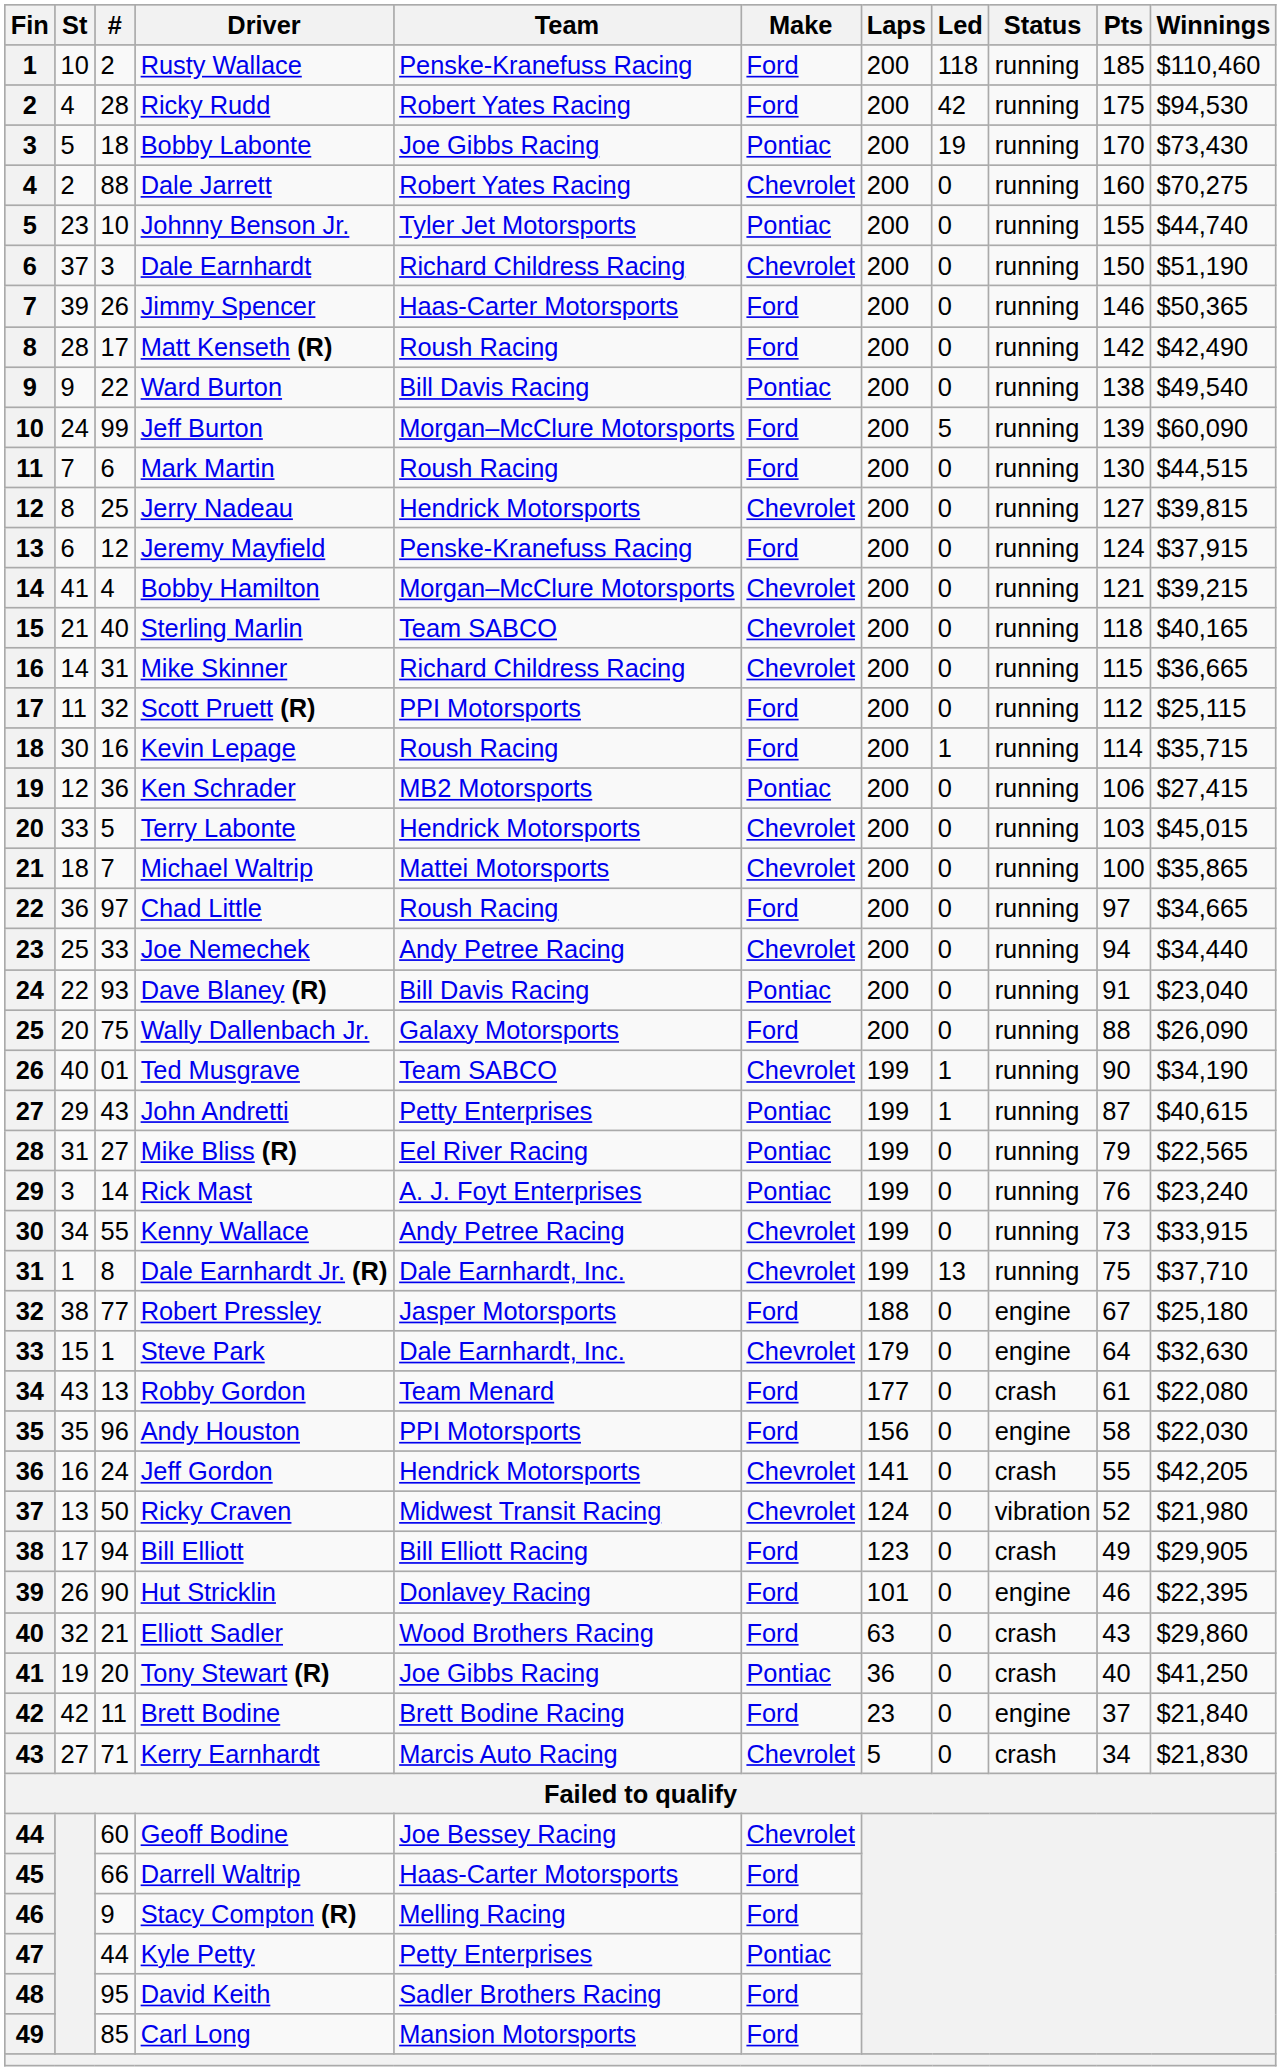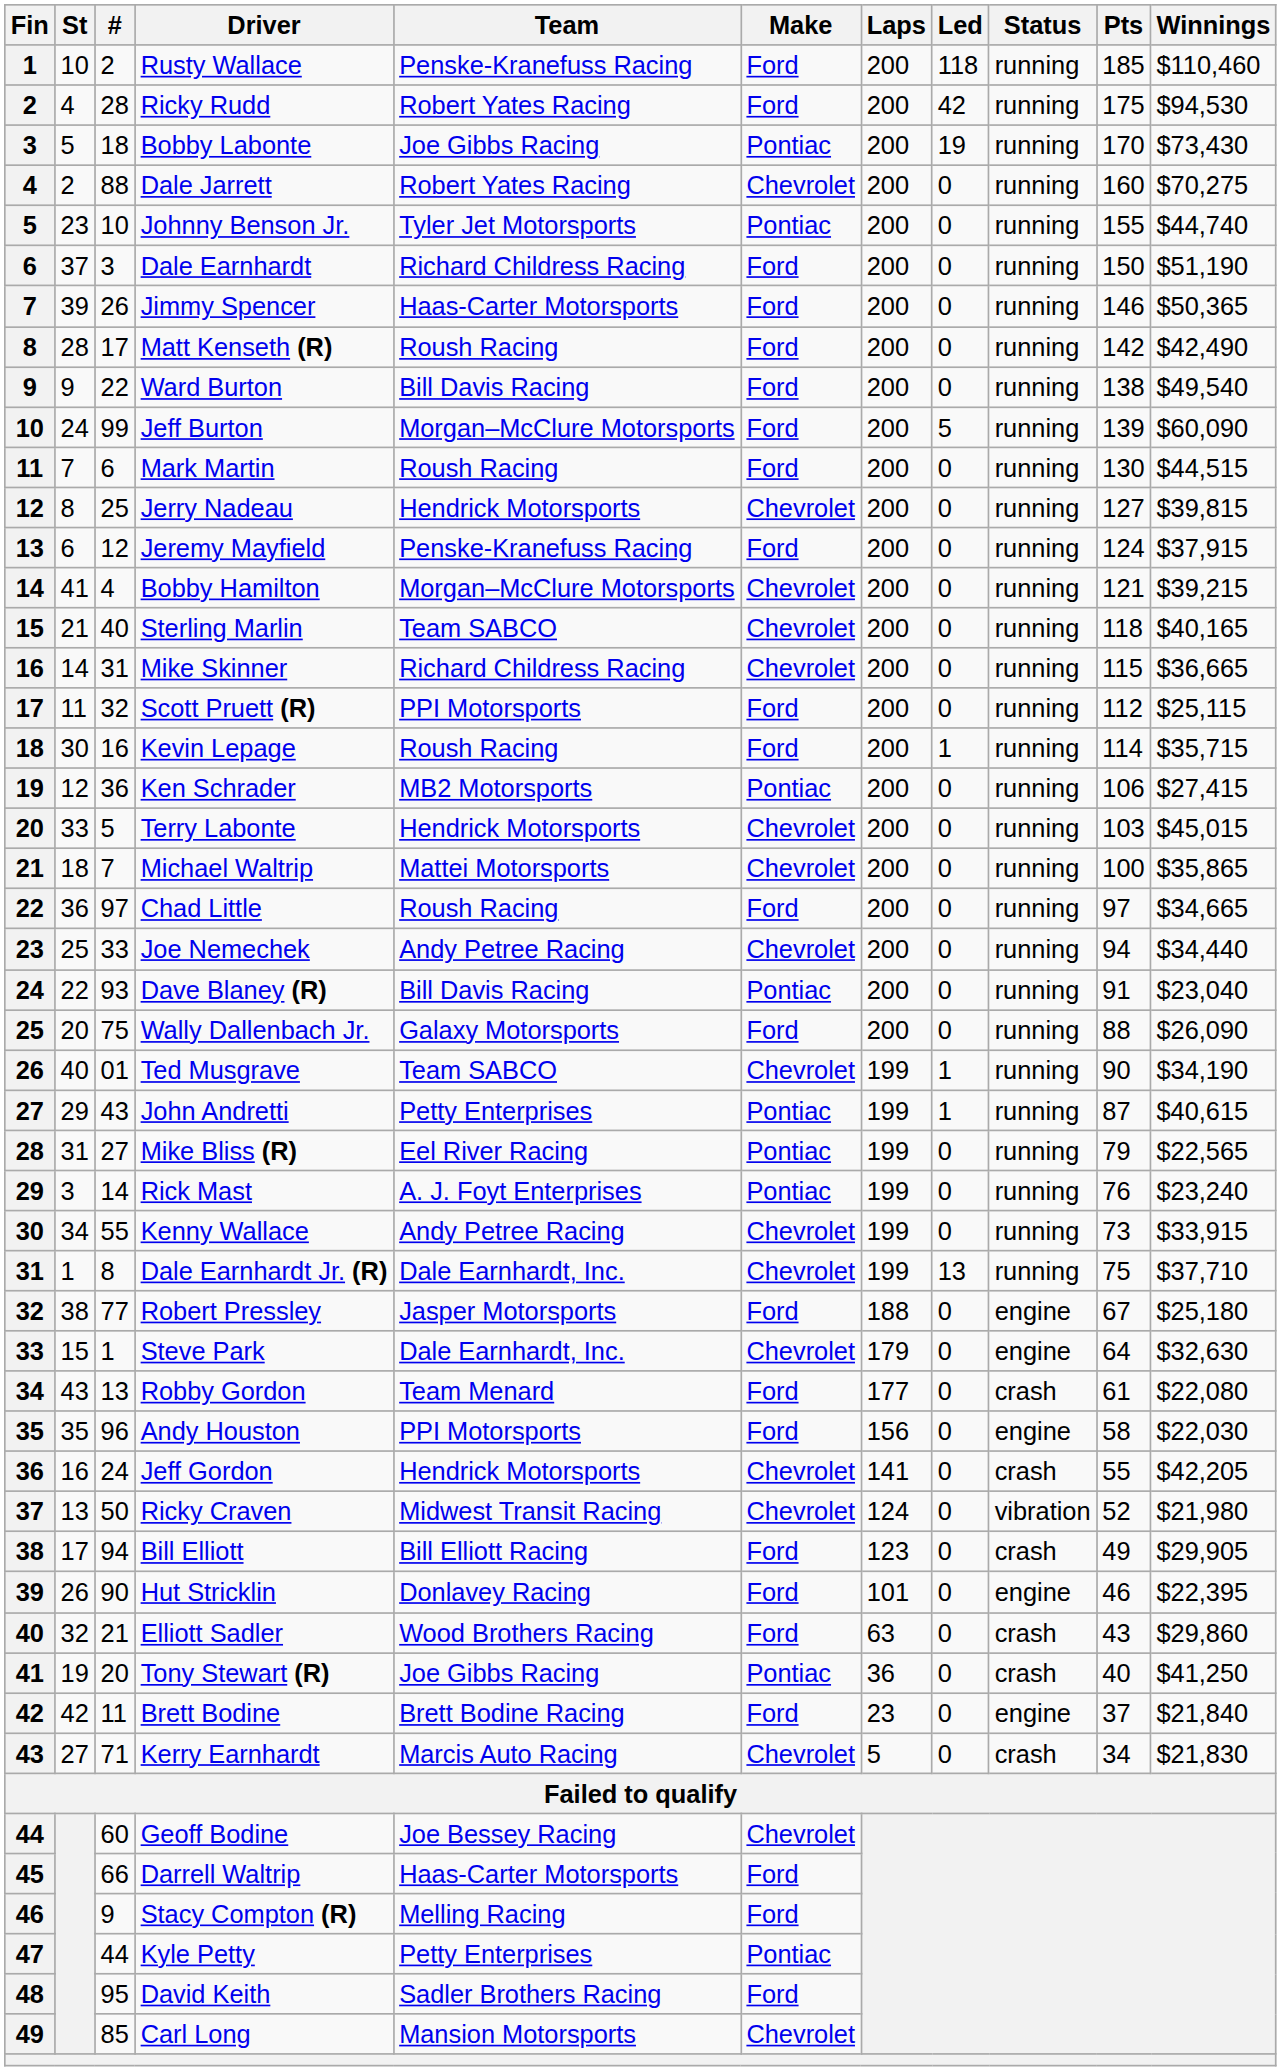 <table class="wikitable" style="font-size:95%">
 <tr>
 <th>Fin</th>
 <th>St</th>
 <th>#</th>
 <th>Driver</th>
 <th>Team</th>
 <th>Make</th>
 <th>Laps</th>
 <th>Led</th>
 <th>Status</th>
 <th>Pts</th>
 <th>Winnings</th>
 </tr>
 <tr>
 <th>1</th>
 <td>10</td>
 <td>2</td>
 <td><a href='#'>Rusty Wallace</a></td>
 <td><a href='#'>Penske-Kranefuss Racing</a></td>
 <td><a href='#'>Ford</a></td>
 <td>200</td>
 <td>118</td>
 <td>running</td>
 <td>185</td>
 <td>$110,460</td>
 </tr>
 <tr>
 <th>2</th>
 <td>4</td>
 <td>28</td>
 <td><a href='#'>Ricky Rudd</a></td>
 <td><a href='#'>Robert Yates Racing</a></td>
 <td><a href='#'>Ford</a></td>
 <td>200</td>
 <td>42</td>
 <td>running</td>
 <td>175</td>
 <td>$94,530</td>
 </tr>
 <tr>
 <th>3</th>
 <td>5</td>
 <td>18</td>
 <td><a href='#'>Bobby Labonte</a></td>
 <td><a href='#'>Joe Gibbs Racing</a></td>
 <td><a href='#'>Pontiac</a></td>
 <td>200</td>
 <td>19</td>
 <td>running</td>
 <td>170</td>
 <td>$73,430</td>
 </tr>
 <tr>
 <th>4</th>
 <td>2</td>
 <td>88</td>
 <td><a href='#'>Dale Jarrett</a></td>
 <td><a href='#'>Robert Yates Racing</a></td>
 <td><a href='#'>Chevrolet</a></td>
 <td>200</td>
 <td>0</td>
 <td>running</td>
 <td>160</td>
 <td>$70,275</td>
 </tr>
 <tr>
 <th>5</th>
 <td>23</td>
 <td>10</td>
 <td><a href='#'>Johnny Benson Jr.</a></td>
 <td><a href='#'>Tyler Jet Motorsports</a></td>
 <td><a href='#'>Pontiac</a></td>
 <td>200</td>
 <td>0</td>
 <td>running</td>
 <td>155</td>
 <td>$44,740</td>
 </tr>
 <tr>
 <th>6</th>
 <td>37</td>
 <td>3</td>
 <td><a href='#'>Dale Earnhardt</a></td>
 <td><a href='#'>Richard Childress Racing</a></td>
-<td><a href='#'>Chevrolet</a></td>
+<td><a href='#'>Ford</a></td>
 <td>200</td>
 <td>0</td>
 <td>running</td>
 <td>150</td>
 <td>$51,190</td>
 </tr>
 <tr>
 <th>7</th>
 <td>39</td>
 <td>26</td>
 <td><a href='#'>Jimmy Spencer</a></td>
 <td><a href='#'>Haas-Carter Motorsports</a></td>
 <td><a href='#'>Ford</a></td>
 <td>200</td>
 <td>0</td>
 <td>running</td>
 <td>146</td>
 <td>$50,365</td>
 </tr>
 <tr>
 <th>8</th>
 <td>28</td>
 <td>17</td>
 <td><a href='#'>Matt Kenseth</a> <strong>(R)</strong></td>
 <td><a href='#'>Roush Racing</a></td>
 <td><a href='#'>Ford</a></td>
 <td>200</td>
 <td>0</td>
 <td>running</td>
 <td>142</td>
 <td>$42,490</td>
 </tr>
 <tr>
 <th>9</th>
 <td>9</td>
 <td>22</td>
 <td><a href='#'>Ward Burton</a></td>
 <td><a href='#'>Bill Davis Racing</a></td>
-<td><a href='#'>Pontiac</a></td>
+<td><a href='#'>Ford</a></td>
 <td>200</td>
 <td>0</td>
 <td>running</td>
 <td>138</td>
 <td>$49,540</td>
 </tr>
 <tr>
 <th>10</th>
 <td>24</td>
 <td>99</td>
 <td><a href='#'>Jeff Burton</a></td>
 <td><a href='#'>Morgan–McClure Motorsports</a></td>
 <td><a href='#'>Ford</a></td>
 <td>200</td>
 <td>5</td>
 <td>running</td>
 <td>139</td>
 <td>$60,090</td>
 </tr>
 <tr>
 <th>11</th>
 <td>7</td>
 <td>6</td>
 <td><a href='#'>Mark Martin</a></td>
 <td><a href='#'>Roush Racing</a></td>
 <td><a href='#'>Ford</a></td>
 <td>200</td>
 <td>0</td>
 <td>running</td>
 <td>130</td>
 <td>$44,515</td>
 </tr>
 <tr>
 <th>12</th>
 <td>8</td>
 <td>25</td>
 <td><a href='#'>Jerry Nadeau</a></td>
 <td><a href='#'>Hendrick Motorsports</a></td>
 <td><a href='#'>Chevrolet</a></td>
 <td>200</td>
 <td>0</td>
 <td>running</td>
 <td>127</td>
 <td>$39,815</td>
 </tr>
 <tr>
 <th>13</th>
 <td>6</td>
 <td>12</td>
 <td><a href='#'>Jeremy Mayfield</a></td>
 <td><a href='#'>Penske-Kranefuss Racing</a></td>
 <td><a href='#'>Ford</a></td>
 <td>200</td>
 <td>0</td>
 <td>running</td>
 <td>124</td>
 <td>$37,915</td>
 </tr>
 <tr>
 <th>14</th>
 <td>41</td>
 <td>4</td>
 <td><a href='#'>Bobby Hamilton</a></td>
 <td><a href='#'>Morgan–McClure Motorsports</a></td>
 <td><a href='#'>Chevrolet</a></td>
 <td>200</td>
 <td>0</td>
 <td>running</td>
 <td>121</td>
 <td>$39,215</td>
 </tr>
 <tr>
 <th>15</th>
 <td>21</td>
 <td>40</td>
 <td><a href='#'>Sterling Marlin</a></td>
 <td><a href='#'>Team SABCO</a></td>
 <td><a href='#'>Chevrolet</a></td>
 <td>200</td>
 <td>0</td>
 <td>running</td>
 <td>118</td>
 <td>$40,165</td>
 </tr>
 <tr>
 <th>16</th>
 <td>14</td>
 <td>31</td>
 <td><a href='#'>Mike Skinner</a></td>
 <td><a href='#'>Richard Childress Racing</a></td>
 <td><a href='#'>Chevrolet</a></td>
 <td>200</td>
 <td>0</td>
 <td>running</td>
 <td>115</td>
 <td>$36,665</td>
 </tr>
 <tr>
 <th>17</th>
 <td>11</td>
 <td>32</td>
 <td><a href='#'>Scott Pruett</a> <strong>(R)</strong></td>
 <td><a href='#'>PPI Motorsports</a></td>
 <td><a href='#'>Ford</a></td>
 <td>200</td>
 <td>0</td>
 <td>running</td>
 <td>112</td>
 <td>$25,115</td>
 </tr>
 <tr>
 <th>18</th>
 <td>30</td>
 <td>16</td>
 <td><a href='#'>Kevin Lepage</a></td>
 <td><a href='#'>Roush Racing</a></td>
 <td><a href='#'>Ford</a></td>
 <td>200</td>
 <td>1</td>
 <td>running</td>
 <td>114</td>
 <td>$35,715</td>
 </tr>
 <tr>
 <th>19</th>
 <td>12</td>
 <td>36</td>
 <td><a href='#'>Ken Schrader</a></td>
 <td><a href='#'>MB2 Motorsports</a></td>
 <td><a href='#'>Pontiac</a></td>
 <td>200</td>
 <td>0</td>
 <td>running</td>
 <td>106</td>
 <td>$27,415</td>
 </tr>
 <tr>
 <th>20</th>
 <td>33</td>
 <td>5</td>
 <td><a href='#'>Terry Labonte</a></td>
 <td><a href='#'>Hendrick Motorsports</a></td>
 <td><a href='#'>Chevrolet</a></td>
 <td>200</td>
 <td>0</td>
 <td>running</td>
 <td>103</td>
 <td>$45,015</td>
 </tr>
 <tr>
 <th>21</th>
 <td>18</td>
 <td>7</td>
 <td><a href='#'>Michael Waltrip</a></td>
 <td><a href='#'>Mattei Motorsports</a></td>
 <td><a href='#'>Chevrolet</a></td>
 <td>200</td>
 <td>0</td>
 <td>running</td>
 <td>100</td>
 <td>$35,865</td>
 </tr>
 <tr>
 <th>22</th>
 <td>36</td>
 <td>97</td>
 <td><a href='#'>Chad Little</a></td>
 <td><a href='#'>Roush Racing</a></td>
 <td><a href='#'>Ford</a></td>
 <td>200</td>
 <td>0</td>
 <td>running</td>
 <td>97</td>
 <td>$34,665</td>
 </tr>
 <tr>
 <th>23</th>
 <td>25</td>
 <td>33</td>
 <td><a href='#'>Joe Nemechek</a></td>
 <td><a href='#'>Andy Petree Racing</a></td>
 <td><a href='#'>Chevrolet</a></td>
 <td>200</td>
 <td>0</td>
 <td>running</td>
 <td>94</td>
 <td>$34,440</td>
 </tr>
 <tr>
 <th>24</th>
 <td>22</td>
 <td>93</td>
 <td><a href='#'>Dave Blaney</a> <strong>(R)</strong></td>
 <td><a href='#'>Bill Davis Racing</a></td>
 <td><a href='#'>Pontiac</a></td>
 <td>200</td>
 <td>0</td>
 <td>running</td>
 <td>91</td>
 <td>$23,040</td>
 </tr>
 <tr>
 <th>25</th>
 <td>20</td>
 <td>75</td>
 <td><a href='#'>Wally Dallenbach Jr.</a></td>
 <td><a href='#'>Galaxy Motorsports</a></td>
 <td><a href='#'>Ford</a></td>
 <td>200</td>
 <td>0</td>
 <td>running</td>
 <td>88</td>
 <td>$26,090</td>
 </tr>
 <tr>
 <th>26</th>
 <td>40</td>
 <td>01</td>
 <td><a href='#'>Ted Musgrave</a></td>
 <td><a href='#'>Team SABCO</a></td>
 <td><a href='#'>Chevrolet</a></td>
 <td>199</td>
 <td>1</td>
 <td>running</td>
 <td>90</td>
 <td>$34,190</td>
 </tr>
 <tr>
 <th>27</th>
 <td>29</td>
 <td>43</td>
 <td><a href='#'>John Andretti</a></td>
 <td><a href='#'>Petty Enterprises</a></td>
 <td><a href='#'>Pontiac</a></td>
 <td>199</td>
 <td>1</td>
 <td>running</td>
 <td>87</td>
 <td>$40,615</td>
 </tr>
 <tr>
 <th>28</th>
 <td>31</td>
 <td>27</td>
 <td><a href='#'>Mike Bliss</a> <strong>(R)</strong></td>
 <td><a href='#'>Eel River Racing</a></td>
 <td><a href='#'>Pontiac</a></td>
 <td>199</td>
 <td>0</td>
 <td>running</td>
 <td>79</td>
 <td>$22,565</td>
 </tr>
 <tr>
 <th>29</th>
 <td>3</td>
 <td>14</td>
 <td><a href='#'>Rick Mast</a></td>
 <td><a href='#'>A. J. Foyt Enterprises</a></td>
 <td><a href='#'>Pontiac</a></td>
 <td>199</td>
 <td>0</td>
 <td>running</td>
 <td>76</td>
 <td>$23,240</td>
 </tr>
 <tr>
 <th>30</th>
 <td>34</td>
 <td>55</td>
 <td><a href='#'>Kenny Wallace</a></td>
 <td><a href='#'>Andy Petree Racing</a></td>
 <td><a href='#'>Chevrolet</a></td>
 <td>199</td>
 <td>0</td>
 <td>running</td>
 <td>73</td>
 <td>$33,915</td>
 </tr>
 <tr>
 <th>31</th>
 <td>1</td>
 <td>8</td>
 <td><a href='#'>Dale Earnhardt Jr.</a> <strong>(R)</strong></td>
 <td><a href='#'>Dale Earnhardt, Inc.</a></td>
 <td><a href='#'>Chevrolet</a></td>
 <td>199</td>
 <td>13</td>
 <td>running</td>
 <td>75</td>
 <td>$37,710</td>
 </tr>
 <tr>
 <th>32</th>
 <td>38</td>
 <td>77</td>
 <td><a href='#'>Robert Pressley</a></td>
 <td><a href='#'>Jasper Motorsports</a></td>
 <td><a href='#'>Ford</a></td>
 <td>188</td>
 <td>0</td>
 <td>engine</td>
 <td>67</td>
 <td>$25,180</td>
 </tr>
 <tr>
 <th>33</th>
 <td>15</td>
 <td>1</td>
 <td><a href='#'>Steve Park</a></td>
 <td><a href='#'>Dale Earnhardt, Inc.</a></td>
 <td><a href='#'>Chevrolet</a></td>
 <td>179</td>
 <td>0</td>
 <td>engine</td>
 <td>64</td>
 <td>$32,630</td>
 </tr>
 <tr>
 <th>34</th>
 <td>43</td>
 <td>13</td>
 <td><a href='#'>Robby Gordon</a></td>
 <td><a href='#'>Team Menard</a></td>
 <td><a href='#'>Ford</a></td>
 <td>177</td>
 <td>0</td>
 <td>crash</td>
 <td>61</td>
 <td>$22,080</td>
 </tr>
 <tr>
 <th>35</th>
 <td>35</td>
 <td>96</td>
 <td><a href='#'>Andy Houston</a></td>
 <td><a href='#'>PPI Motorsports</a></td>
 <td><a href='#'>Ford</a></td>
 <td>156</td>
 <td>0</td>
 <td>engine</td>
 <td>58</td>
 <td>$22,030</td>
 </tr>
 <tr>
 <th>36</th>
 <td>16</td>
 <td>24</td>
 <td><a href='#'>Jeff Gordon</a></td>
 <td><a href='#'>Hendrick Motorsports</a></td>
 <td><a href='#'>Chevrolet</a></td>
 <td>141</td>
 <td>0</td>
 <td>crash</td>
 <td>55</td>
 <td>$42,205</td>
 </tr>
 <tr>
 <th>37</th>
 <td>13</td>
 <td>50</td>
 <td><a href='#'>Ricky Craven</a></td>
 <td><a href='#'>Midwest Transit Racing</a></td>
 <td><a href='#'>Chevrolet</a></td>
 <td>124</td>
 <td>0</td>
 <td>vibration</td>
 <td>52</td>
 <td>$21,980</td>
 </tr>
 <tr>
 <th>38</th>
 <td>17</td>
 <td>94</td>
 <td><a href='#'>Bill Elliott</a></td>
 <td><a href='#'>Bill Elliott Racing</a></td>
 <td><a href='#'>Ford</a></td>
 <td>123</td>
 <td>0</td>
 <td>crash</td>
 <td>49</td>
 <td>$29,905</td>
 </tr>
 <tr>
 <th>39</th>
 <td>26</td>
 <td>90</td>
 <td><a href='#'>Hut Stricklin</a></td>
 <td><a href='#'>Donlavey Racing</a></td>
 <td><a href='#'>Ford</a></td>
 <td>101</td>
 <td>0</td>
 <td>engine</td>
 <td>46</td>
 <td>$22,395</td>
 </tr>
 <tr>
 <th>40</th>
 <td>32</td>
 <td>21</td>
 <td><a href='#'>Elliott Sadler</a></td>
 <td><a href='#'>Wood Brothers Racing</a></td>
 <td><a href='#'>Ford</a></td>
 <td>63</td>
 <td>0</td>
 <td>crash</td>
 <td>43</td>
 <td>$29,860</td>
 </tr>
 <tr>
 <th>41</th>
 <td>19</td>
 <td>20</td>
 <td><a href='#'>Tony Stewart</a> <strong>(R)</strong></td>
 <td><a href='#'>Joe Gibbs Racing</a></td>
 <td><a href='#'>Pontiac</a></td>
 <td>36</td>
 <td>0</td>
 <td>crash</td>
 <td>40</td>
 <td>$41,250</td>
 </tr>
 <tr>
 <th>42</th>
 <td>42</td>
 <td>11</td>
 <td><a href='#'>Brett Bodine</a></td>
 <td><a href='#'>Brett Bodine Racing</a></td>
 <td><a href='#'>Ford</a></td>
 <td>23</td>
 <td>0</td>
 <td>engine</td>
 <td>37</td>
 <td>$21,840</td>
 </tr>
 <tr>
 <th>43</th>
 <td>27</td>
 <td>71</td>
 <td><a href='#'>Kerry Earnhardt</a></td>
 <td><a href='#'>Marcis Auto Racing</a></td>
 <td><a href='#'>Chevrolet</a></td>
 <td>5</td>
 <td>0</td>
 <td>crash</td>
 <td>34</td>
 <td>$21,830</td>
 </tr>
 <tr>
 <th colspan="11">Failed to qualify</th>
 </tr>
 <tr>
 <th>44</th>
 <th rowspan="6"></th>
 <td>60</td>
 <td><a href='#'>Geoff Bodine</a></td>
 <td><a href='#'>Joe Bessey Racing</a></td>
 <td><a href='#'>Chevrolet</a></td>
 <th colspan="5" rowspan="6"></th>
 </tr>
 <tr>
 <th>45</th>
 <td>66</td>
 <td><a href='#'>Darrell Waltrip</a></td>
 <td><a href='#'>Haas-Carter Motorsports</a></td>
 <td><a href='#'>Ford</a></td>
 </tr>
 <tr>
 <th>46</th>
 <td>9</td>
 <td><a href='#'>Stacy Compton</a> <strong>(R)</strong></td>
 <td><a href='#'>Melling Racing</a></td>
 <td><a href='#'>Ford</a></td>
 </tr>
 <tr>
 <th>47</th>
 <td>44</td>
 <td><a href='#'>Kyle Petty</a></td>
 <td><a href='#'>Petty Enterprises</a></td>
 <td><a href='#'>Pontiac</a></td>
 </tr>
 <tr>
 <th>48</th>
 <td>95</td>
 <td><a href='#'>David Keith</a></td>
 <td><a href='#'>Sadler Brothers Racing</a></td>
 <td><a href='#'>Ford</a></td>
 </tr>
 <tr>
 <th>49</th>
 <td>85</td>
 <td><a href='#'>Carl Long</a></td>
 <td><a href='#'>Mansion Motorsports</a></td>
-<td><a href='#'>Ford</a></td>
+<td><a href='#'>Chevrolet</a></td>
 </tr>
 <tr>
 <th colspan="11"></th>
 </tr>
 </table>
